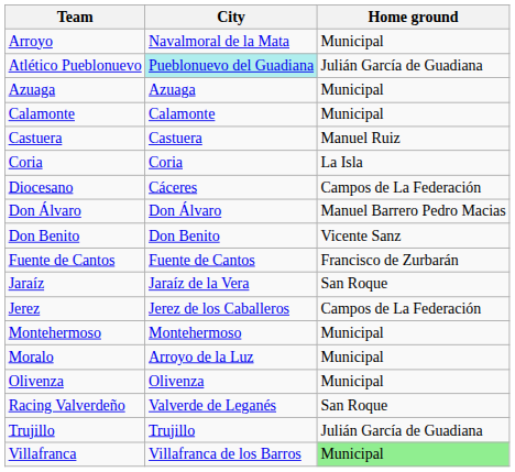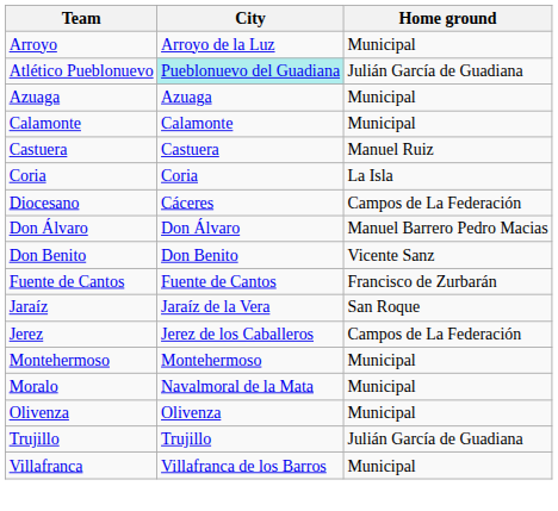 <table class="wikitable sortable">
 <tr>
 <th>Team</th>
 <th>City</th>
 <th>Home ground</th>
 </tr>
 <tr>
 <td><a href='#'>Arroyo</a></td>
-<td><a href='#'>Navalmoral de la Mata</a></td>
+<td><a href='#'>Arroyo de la Luz</a></td>
 <td>Municipal</td>
 </tr>
 <tr>
 <td><a href='#'>Atlético Pueblonuevo</a></td>
 <td style="background: paleturquoise;"><a href='#'>Pueblonuevo del Guadiana</a></td>
 <td>Julián García de Guadiana</td>
 </tr>
 <tr>
 <td><a href='#'>Azuaga</a></td>
 <td><a href='#'>Azuaga</a></td>
 <td>Municipal</td>
 </tr>
 <tr>
 <td><a href='#'>Calamonte</a></td>
 <td><a href='#'>Calamonte</a></td>
 <td>Municipal</td>
 </tr>
 <tr>
 <td><a href='#'>Castuera</a></td>
 <td><a href='#'>Castuera</a></td>
 <td>Manuel Ruiz</td>
 </tr>
 <tr>
 <td><a href='#'>Coria</a></td>
 <td><a href='#'>Coria</a></td>
 <td>La Isla</td>
 </tr>
 <tr>
 <td><a href='#'>Diocesano</a></td>
 <td><a href='#'>Cáceres</a></td>
 <td>Campos de La Federación</td>
 </tr>
 <tr>
 <td><a href='#'>Don Álvaro</a></td>
 <td><a href='#'>Don Álvaro</a></td>
 <td>Manuel Barrero Pedro Macias</td>
 </tr>
 <tr>
 <td><a href='#'>Don Benito</a></td>
 <td><a href='#'>Don Benito</a></td>
 <td>Vicente Sanz</td>
 </tr>
 <tr>
 <td><a href='#'>Fuente de Cantos</a></td>
 <td><a href='#'>Fuente de Cantos</a></td>
 <td>Francisco de Zurbarán</td>
 </tr>
 <tr>
 <td><a href='#'>Jaraíz</a></td>
 <td><a href='#'>Jaraíz de la Vera</a></td>
 <td>San Roque</td>
 </tr>
 <tr>
 <td><a href='#'>Jerez</a></td>
 <td><a href='#'>Jerez de los Caballeros</a></td>
 <td>Campos de La Federación</td>
 </tr>
 <tr>
 <td><a href='#'>Montehermoso</a></td>
 <td><a href='#'>Montehermoso</a></td>
 <td>Municipal</td>
 </tr>
 <tr>
 <td><a href='#'>Moralo</a></td>
-<td><a href='#'>Arroyo de la Luz</a></td>
+<td><a href='#'>Navalmoral de la Mata</a></td>
 <td>Municipal</td>
 </tr>
 <tr>
 <td><a href='#'>Olivenza</a></td>
 <td><a href='#'>Olivenza</a></td>
 <td>Municipal</td>
-</tr>
-<tr>
-<td><a href='#'>Racing Valverdeño</a></td>
-<td><a href='#'>Valverde de Leganés</a></td>
-<td>San Roque</td>
 </tr>
 <tr>
 <td><a href='#'>Trujillo</a></td>
 <td><a href='#'>Trujillo</a></td>
 <td>Julián García de Guadiana</td>
 </tr>
 <tr>
 <td><a href='#'>Villafranca</a></td>
 <td><a href='#'>Villafranca de los Barros</a></td>
-<td style="background: lightgreen;">Municipal</td>
+<td>Municipal</td>
 </tr>
 </table>
